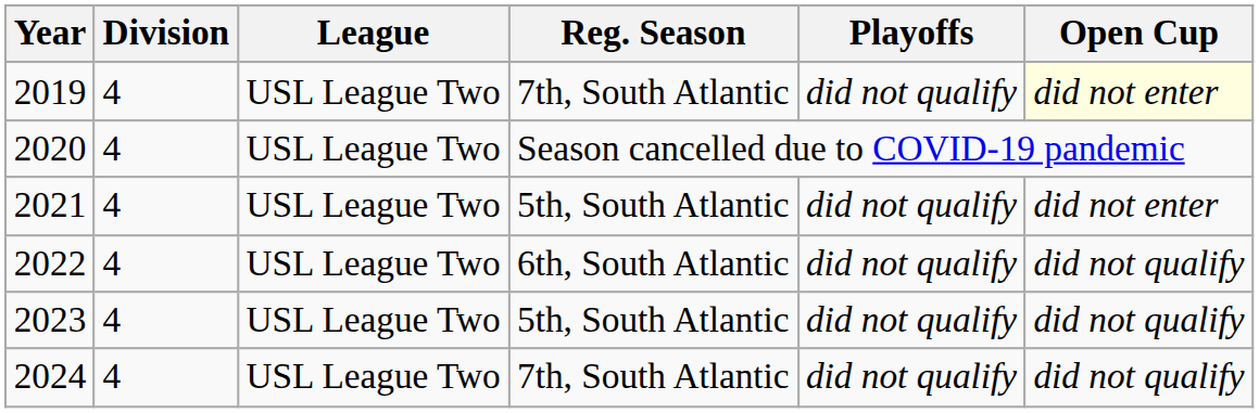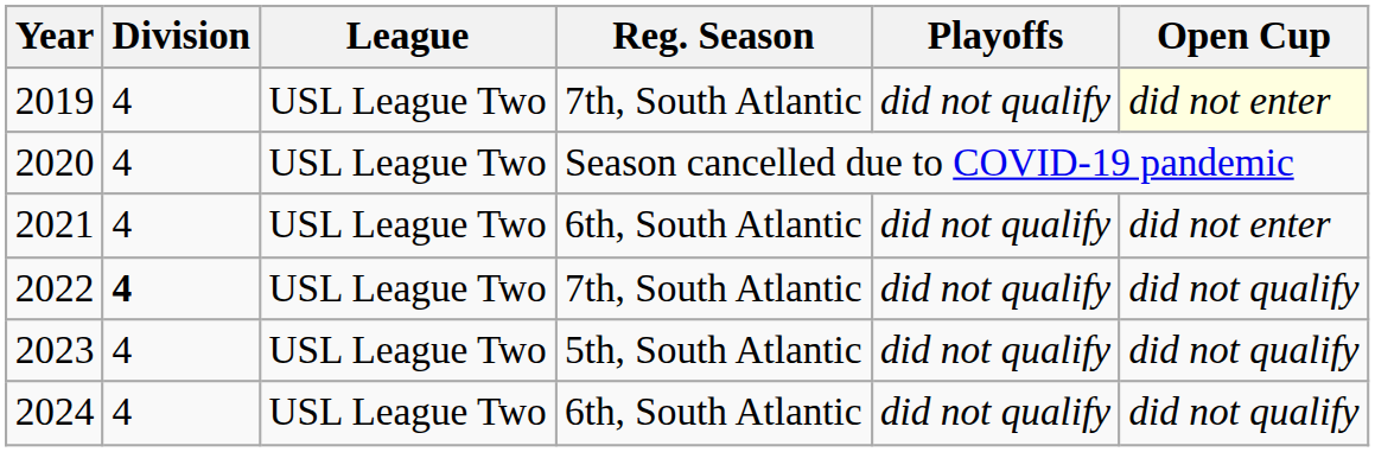 <table class="wikitable">
 <tr>
 <th>Year</th>
 <th>Division</th>
 <th>League</th>
 <th>Reg. Season</th>
 <th>Playoffs</th>
 <th>Open Cup</th>
 </tr>
 <tr>
 <td>2019</td>
 <td>4</td>
 <td>USL League Two</td>
 <td>7th, South Atlantic</td>
 <td><em>did not qualify</em></td>
 <td style="background: lightyellow;"><em>did not enter</em></td>
 </tr>
 <tr>
 <td>2020</td>
 <td>4</td>
 <td>USL League Two</td>
 <td colspan=3>Season cancelled due to <a href='#'>COVID-19 pandemic</a></td>
 </tr>
 <tr>
 <td>2021</td>
 <td>4</td>
 <td>USL League Two</td>
-<td>5th, South Atlantic</td>
+<td>6th, South Atlantic</td>
 <td><em>did not qualify</em></td>
 <td><em>did not enter</em></td>
 </tr>
 <tr>
 <td>2022</td>
-<td>4</td>
+<td><strong>4</strong></td>
 <td>USL League Two</td>
-<td>6th, South Atlantic</td>
+<td>7th, South Atlantic</td>
 <td><em>did not qualify</em></td>
 <td><em>did not qualify</em></td>
 </tr>
 <tr>
 <td>2023</td>
 <td>4</td>
 <td>USL League Two</td>
 <td>5th, South Atlantic</td>
 <td><em>did not qualify</em></td>
 <td><em>did not qualify</em></td>
 </tr>
 <tr>
 <td>2024</td>
 <td>4</td>
 <td>USL League Two</td>
-<td>7th, South Atlantic</td>
+<td>6th, South Atlantic</td>
 <td><em>did not qualify</em></td>
 <td><em>did not qualify</em></td>
 </tr>
 </table>
